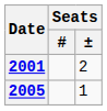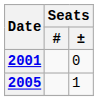 <table class="wikitable">
 <tr>
 <th rowspan="2">Date</th>
 <th colspan="2">Seats</th>
 </tr>
 <tr>
 <th>#</th>
 <th>±</th>
 </tr>
 <tr>
 <th><a href='#'>2001</a></th>
 <td></td>
-<td> 2</td>
+<td> 0</td>
 </tr>
 <tr>
 <th><a href='#'>2005</a></th>
 <td></td>
 <td> 1</td>
 </tr>
 <tr>
 </tr>
 </table>
